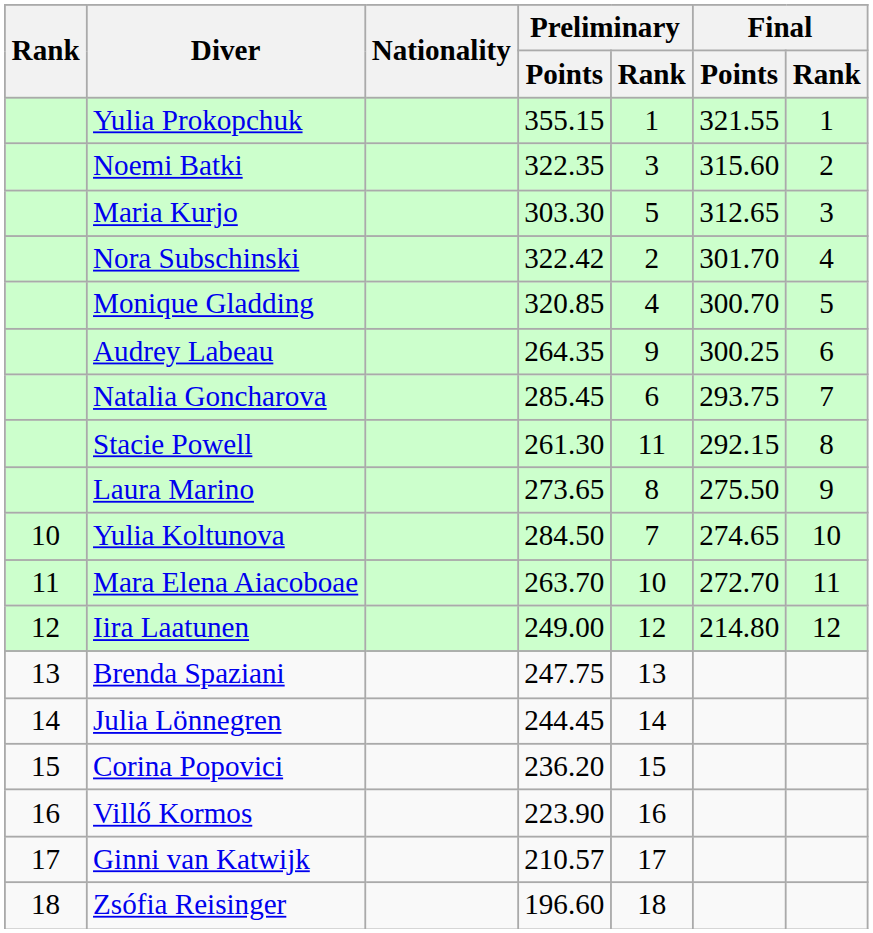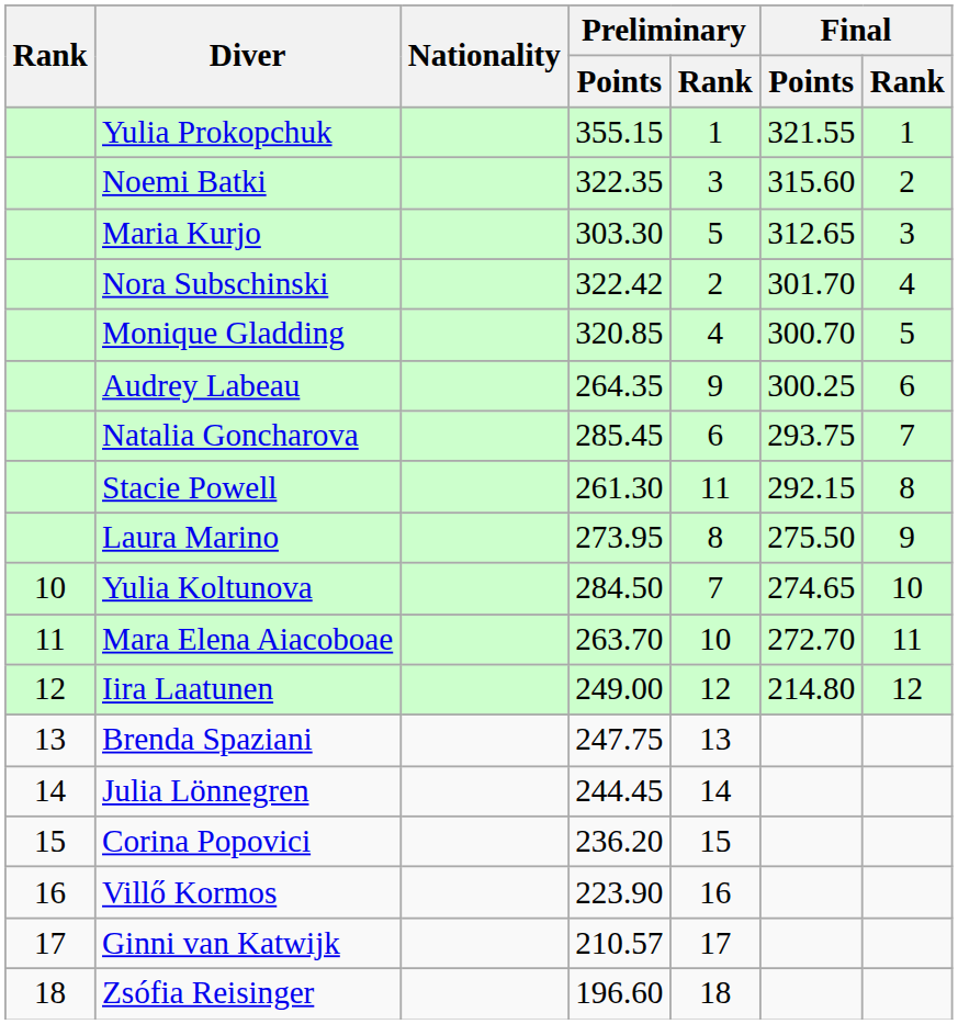 <table class="wikitable" style="text-align:center">
 <tr>
 <th rowspan=2>Rank</th>
 <th rowspan=2>Diver</th>
 <th rowspan=2>Nationality</th>
 <th colspan="2">Preliminary</th>
 <th colspan="2">Final</th>
 </tr>
 <tr>
 <th>Points</th>
 <th>Rank</th>
 <th>Points</th>
 <th>Rank</th>
 </tr>
 <tr bgcolor=ccffcc>
 <td></td>
 <td align=left><a href='#'>Yulia Prokopchuk</a></td>
 <td align=left></td>
 <td>355.15</td>
 <td>1</td>
 <td>321.55</td>
 <td>1</td>
 </tr>
 <tr bgcolor=ccffcc>
 <td></td>
 <td align=left><a href='#'>Noemi Batki</a></td>
 <td align=left></td>
 <td>322.35</td>
 <td>3</td>
 <td>315.60</td>
 <td>2</td>
 </tr>
 <tr bgcolor=ccffcc>
 <td></td>
 <td align=left><a href='#'>Maria Kurjo</a></td>
 <td align=left></td>
 <td>303.30</td>
 <td>5</td>
 <td>312.65</td>
 <td>3</td>
 </tr>
 <tr bgcolor=ccffcc>
 <td></td>
 <td align=left><a href='#'>Nora Subschinski</a></td>
 <td align=left></td>
 <td>322.42</td>
 <td>2</td>
 <td>301.70</td>
 <td>4</td>
 </tr>
 <tr bgcolor=ccffcc>
 <td></td>
 <td align=left><a href='#'>Monique Gladding</a></td>
 <td align=left></td>
 <td>320.85</td>
 <td>4</td>
 <td>300.70</td>
 <td>5</td>
 </tr>
 <tr bgcolor=ccffcc>
 <td></td>
 <td align=left><a href='#'>Audrey Labeau</a></td>
 <td align=left></td>
 <td>264.35</td>
 <td>9</td>
 <td>300.25</td>
 <td>6</td>
 </tr>
 <tr bgcolor=ccffcc>
 <td></td>
 <td align=left><a href='#'>Natalia Goncharova</a></td>
 <td align=left></td>
 <td>285.45</td>
 <td>6</td>
 <td>293.75</td>
 <td>7</td>
 </tr>
 <tr bgcolor=ccffcc>
 <td></td>
 <td align=left><a href='#'>Stacie Powell</a></td>
 <td align=left></td>
 <td>261.30</td>
 <td>11</td>
 <td>292.15</td>
 <td>8</td>
 </tr>
 <tr bgcolor=ccffcc>
 <td></td>
 <td align=left><a href='#'>Laura Marino</a></td>
 <td align=left></td>
-<td>273.65</td>
+<td>273.95</td>
 <td>8</td>
 <td>275.50</td>
 <td>9</td>
 </tr>
 <tr bgcolor=ccffcc>
 <td>10</td>
 <td align=left><a href='#'>Yulia Koltunova</a></td>
 <td align=left></td>
 <td>284.50</td>
 <td>7</td>
 <td>274.65</td>
 <td>10</td>
 </tr>
 <tr bgcolor=ccffcc>
 <td>11</td>
 <td align=left><a href='#'>Mara Elena Aiacoboae</a></td>
 <td align=left></td>
 <td>263.70</td>
 <td>10</td>
 <td>272.70</td>
 <td>11</td>
 </tr>
 <tr bgcolor=ccffcc>
 <td>12</td>
 <td align=left><a href='#'>Iira Laatunen</a></td>
 <td align=left></td>
 <td>249.00</td>
 <td>12</td>
 <td>214.80</td>
 <td>12</td>
 </tr>
 <tr>
 <td>13</td>
 <td align=left><a href='#'>Brenda Spaziani</a></td>
 <td align=left></td>
 <td>247.75</td>
 <td>13</td>
 <td></td>
 <td></td>
 </tr>
 <tr>
 <td>14</td>
 <td align=left><a href='#'>Julia Lönnegren</a></td>
 <td align=left></td>
 <td>244.45</td>
 <td>14</td>
 <td></td>
 <td></td>
 </tr>
 <tr>
 <td>15</td>
 <td align=left><a href='#'>Corina Popovici</a></td>
 <td align=left></td>
 <td>236.20</td>
 <td>15</td>
 <td></td>
 <td></td>
 </tr>
 <tr>
 <td>16</td>
 <td align=left><a href='#'>Villő Kormos</a></td>
 <td align=left></td>
 <td>223.90</td>
 <td>16</td>
 <td></td>
 <td></td>
 </tr>
 <tr>
 <td>17</td>
 <td align=left><a href='#'>Ginni van Katwijk</a></td>
 <td align=left></td>
 <td>210.57</td>
 <td>17</td>
 <td></td>
 <td></td>
 </tr>
 <tr>
 <td>18</td>
 <td align=left><a href='#'>Zsófia Reisinger</a></td>
 <td align=left></td>
 <td>196.60</td>
 <td>18</td>
 <td></td>
 <td></td>
 </tr>
 </table>
